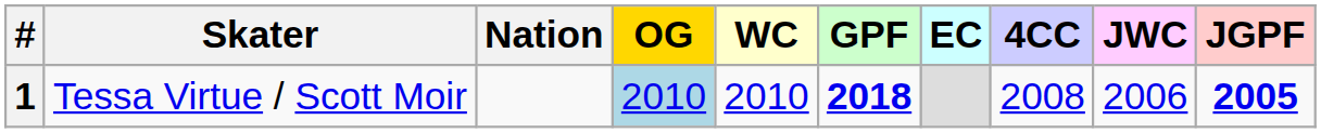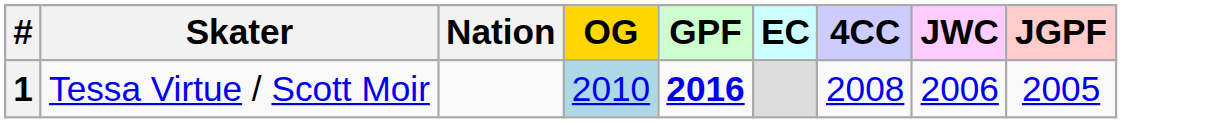 <table class="wikitable sortable" style="text-align: center;">
 <tr>
 <th>#</th>
 <th>Skater</th>
 <th>Nation</th>
 <th style="background-color: gold;">OG</th>
-<th style="background-color: #ffc;">WC</th>
 <th style="background-color: #cfc;">GPF</th>
 <th style="background-color: #cff;">EC</th>
 <th style="background-color: #ccf;">4CC</th>
 <th style="background-color: #fcf;">JWC</th>
 <th style="background-color: #fcc;">JGPF</th>
 </tr>
 <tr>
 <th>1</th>
 <td style="text-align: left;"><a href='#'>Tessa Virtue</a> / <a href='#'>Scott Moir</a></td>
 <td></td>
 <td style="background: lightblue;"><a href='#'>2010</a></td>
-<td><a href='#'>2010</a></td>
-<td><strong><a href='#'>2018</a></strong></td>
+<td><strong><a href='#'>2016</a></strong></td>
 <td style="background-color: #ddd;"></td>
 <td><a href='#'>2008</a></td>
 <td><a href='#'>2006</a></td>
-<td><strong><a href='#'>2005</a></strong></td>
+<td><a href='#'>2005</a></td>
 </tr>
 </table>
